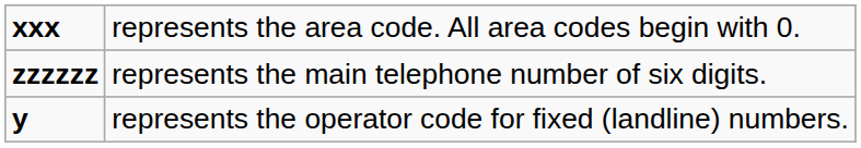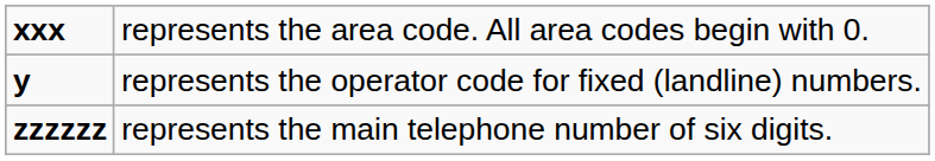 <table class="wikitable">
 <tr>
 <td><strong>xxx</strong></td>
 <td>represents the area code. All area codes begin with 0.  </td>
 </tr>
 <tr>
+<td><strong>y</strong></td>
+<td>represents the operator code for fixed (landline) numbers.</td>
+</tr>
+<tr>
 <td><strong>zzzzzz</strong></td>
 <td>represents the main telephone number of six digits.</td>
 </tr>
-<tr>
-<td><strong>y</strong></td>
-<td>represents the operator code for fixed (landline) numbers.</td>
-</tr>
 </table>
